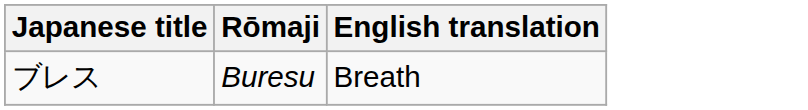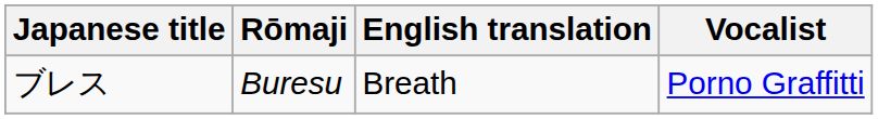 <table class="wikitable">
 <tr>
 <th>Japanese title</th>
 <th>Rōmaji</th>
 <th>English translation</th>
+<th>Vocalist</th>
 </tr>
 <tr>
 <td>ブレス</td>
 <td><em>Buresu</em></td>
 <td>Breath</td>
+<td><a href='#'>Porno Graffitti</a></td>
 </tr>
 </table>
